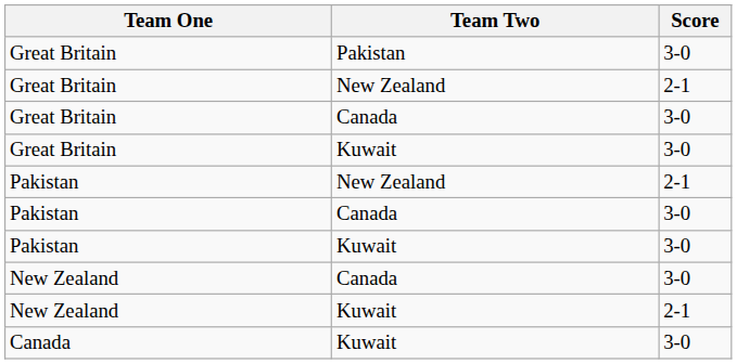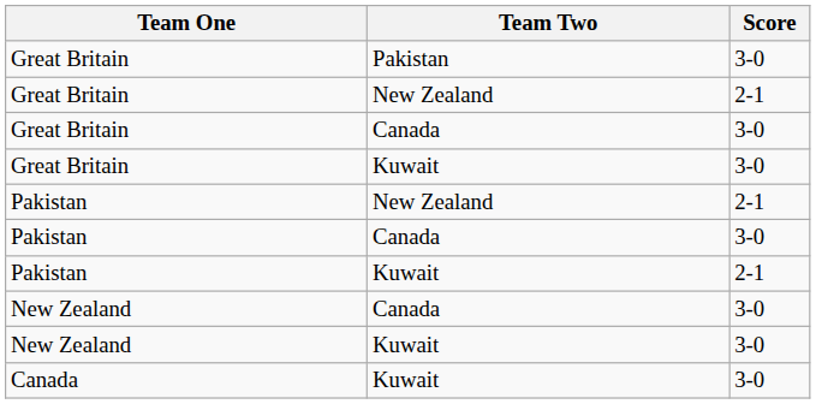 <table class="wikitable">
 <tr>
 <th width=250>Team One</th>
 <th width=250>Team Two</th>
 <th width=50>Score</th>
 </tr>
 <tr>
 <td> Great Britain</td>
 <td> Pakistan</td>
 <td>3-0</td>
 </tr>
 <tr>
 <td> Great Britain</td>
 <td> New Zealand</td>
 <td>2-1</td>
 </tr>
 <tr>
 <td> Great Britain</td>
 <td> Canada</td>
 <td>3-0</td>
 </tr>
 <tr>
 <td> Great Britain</td>
 <td> Kuwait</td>
 <td>3-0</td>
 </tr>
 <tr>
 <td> Pakistan</td>
 <td> New Zealand</td>
 <td>2-1</td>
 </tr>
 <tr>
 <td> Pakistan</td>
 <td> Canada</td>
 <td>3-0</td>
 </tr>
 <tr>
 <td> Pakistan</td>
 <td> Kuwait</td>
-<td>3-0</td>
+<td>2-1</td>
 </tr>
 <tr>
 <td> New Zealand</td>
 <td> Canada</td>
 <td>3-0</td>
 </tr>
 <tr>
 <td> New Zealand</td>
 <td> Kuwait</td>
-<td>2-1</td>
+<td>3-0</td>
 </tr>
 <tr>
 <td> Canada</td>
 <td> Kuwait</td>
 <td>3-0</td>
 </tr>
 </table>
